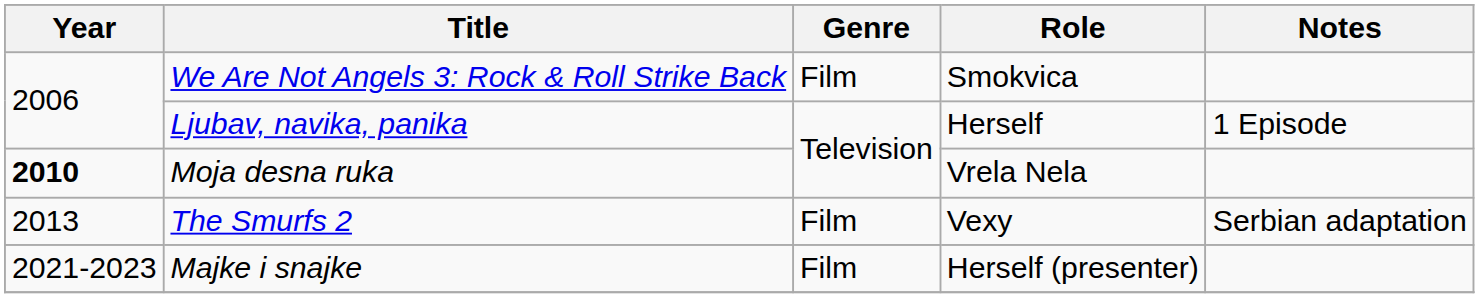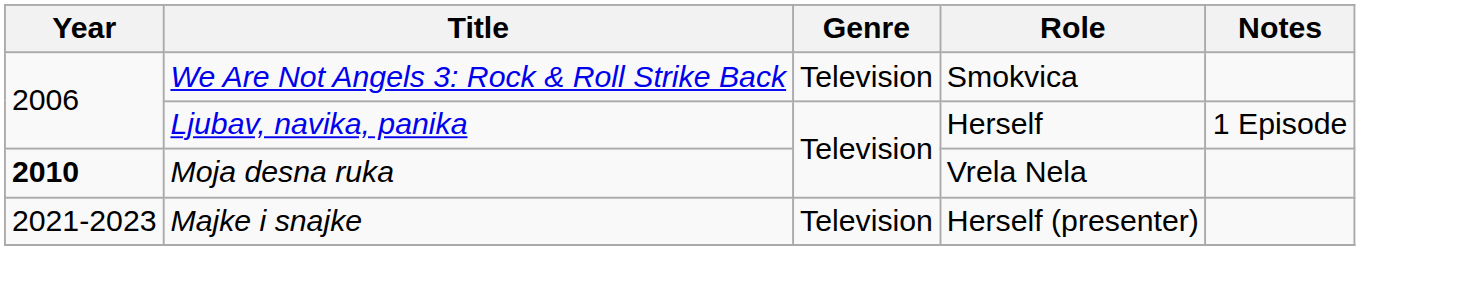 <table class="wikitable sortable plainrowheaders">
 <tr>
 <th>Year</th>
 <th>Title</th>
 <th>Genre</th>
 <th>Role</th>
 <th>Notes</th>
 </tr>
 <tr>
 <td rowspan="2">2006</td>
 <td><em><a href='#'>We Are Not Angels 3: Rock & Roll Strike Back</a></em></td>
-<td>Film</td>
+<td>Television</td>
 <td>Smokvica</td>
 <td></td>
 </tr>
 <tr>
 <td><em><a href='#'>Ljubav, navika, panika</a></em></td>
 <td rowspan="2">Television</td>
 <td>Herself</td>
 <td>1 Episode</td>
 </tr>
 <tr>
 <td><strong>2010</strong></td>
 <td><em>Moja desna ruka</em></td>
 <td>Vrela Nela</td>
 </tr>
 <tr>
-<td>2013</td>
-<td><em><a href='#'>The Smurfs 2</a></em></td>
-<td>Film</td>
-<td>Vexy</td>
-<td>Serbian adaptation</td>
-</tr>
-<tr>
 <td>2021-2023</td>
 <td><em>Majke i snajke</em></td>
-<td>Film</td>
+<td>Television</td>
 <td>Herself (presenter)</td>
 <td></td>
 </tr>
 <tr>
 </tr>
 </table>
